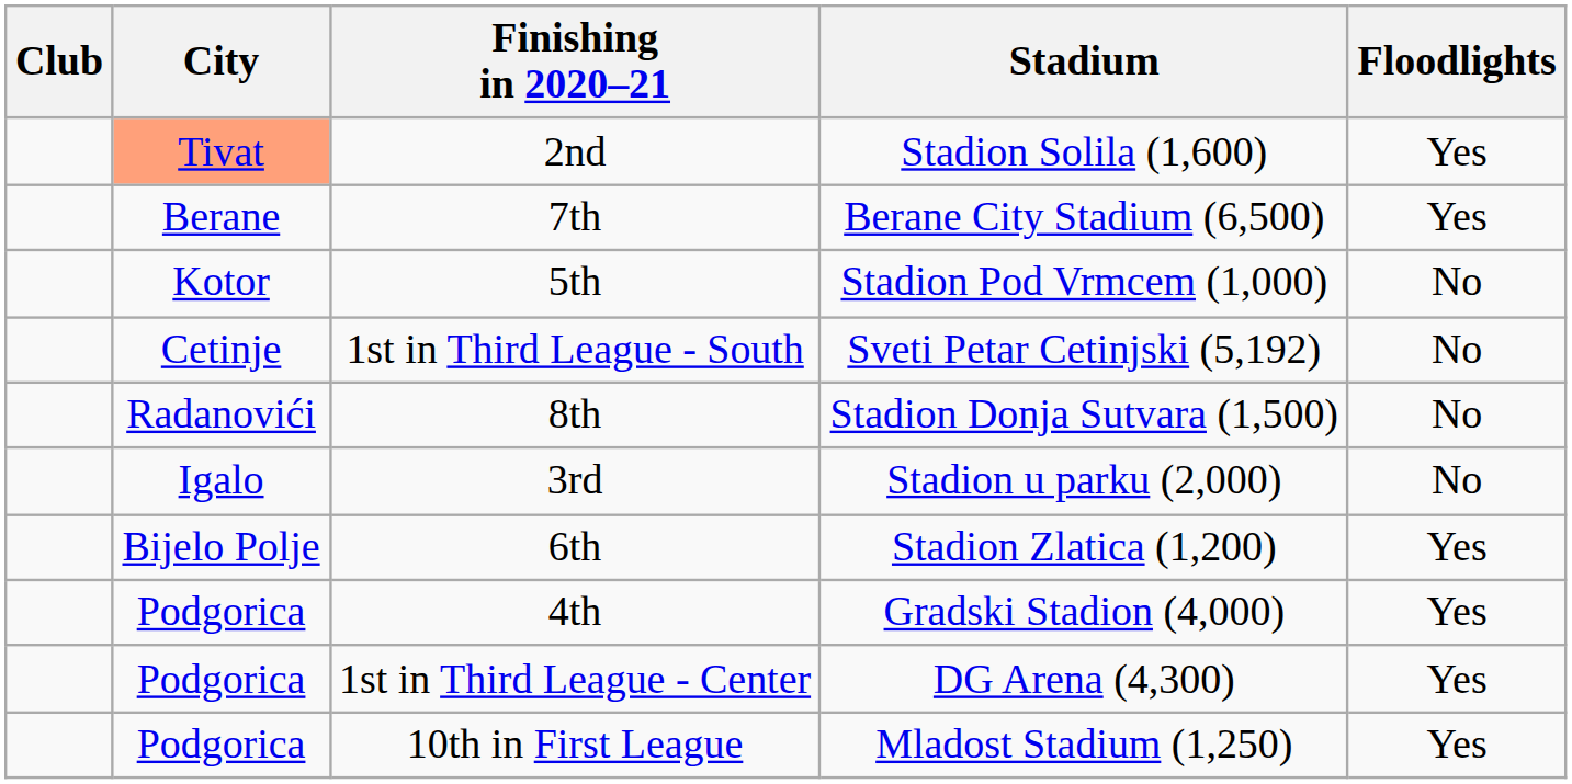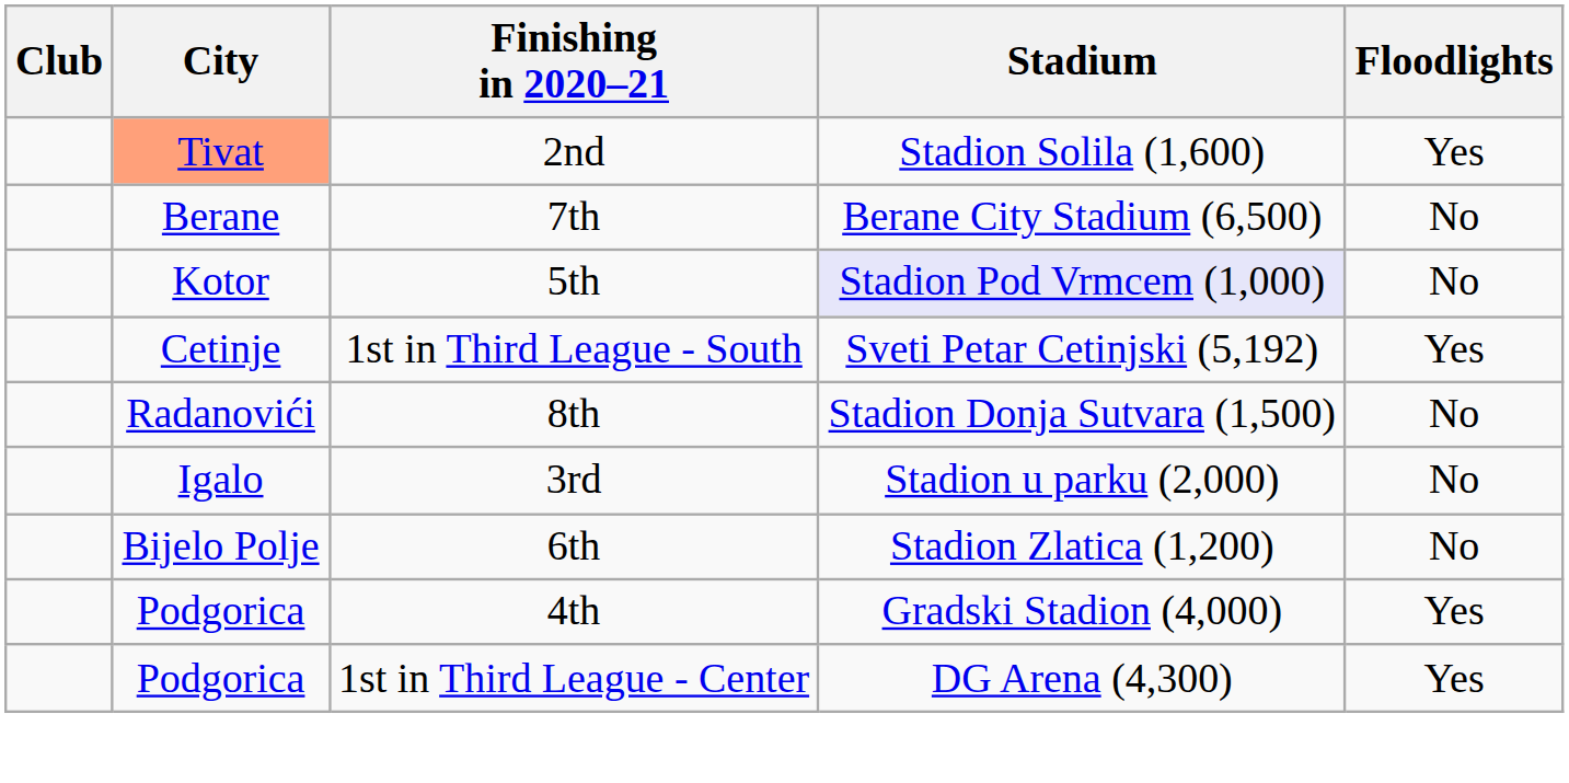 <table class="wikitable sortable" style="text-align:center;">
 <tr>
 <th>Club<br></th>
 <th>City</th>
 <th data-sort-type="number">Finishing <br>in <a href='#'>2020–21</a></th>
 <th>Stadium</th>
 <th>Floodlights</th>
 </tr>
 <tr>
 <td style="text-align:left;"></td>
 <td style="background: lightsalmon;"><a href='#'>Tivat</a></td>
 <td>2nd</td>
 <td><a href='#'>Stadion Solila</a> (1,600)</td>
 <td>Yes</td>
 </tr>
 <tr>
 <td style="text-align:left;"></td>
 <td><a href='#'>Berane</a></td>
 <td>7th</td>
 <td><a href='#'>Berane City Stadium</a> (6,500)</td>
-<td>Yes</td>
+<td>No</td>
 </tr>
 <tr>
 <td style="text-align:left;"></td>
 <td><a href='#'>Kotor</a></td>
 <td>5th</td>
-<td><a href='#'>Stadion Pod Vrmcem</a> (1,000)</td>
+<td style="background: lavender;"><a href='#'>Stadion Pod Vrmcem</a> (1,000)</td>
 <td>No</td>
 </tr>
 <tr>
 <td style="text-align:left;"></td>
 <td><a href='#'>Cetinje</a></td>
 <td>1st in <a href='#'>Third League - South</a> </td>
 <td><a href='#'>Sveti Petar Cetinjski</a> (5,192)</td>
-<td>No</td>
+<td>Yes</td>
 </tr>
 <tr>
 <td style="text-align:left;"></td>
 <td><a href='#'>Radanovići</a></td>
 <td>8th</td>
 <td><a href='#'>Stadion Donja Sutvara</a> (1,500)</td>
 <td>No</td>
 </tr>
 <tr>
 <td style="text-align:left;"></td>
 <td><a href='#'>Igalo</a></td>
 <td>3rd</td>
 <td><a href='#'>Stadion u parku</a> (2,000)</td>
 <td>No</td>
 </tr>
 <tr>
 <td style="text-align:left;"></td>
 <td><a href='#'>Bijelo Polje</a></td>
 <td>6th</td>
 <td><a href='#'>Stadion Zlatica</a> (1,200)</td>
-<td>Yes</td>
+<td>No</td>
 </tr>
 <tr>
 <td style="text-align:left;"></td>
 <td><a href='#'>Podgorica</a></td>
 <td>4th</td>
 <td><a href='#'>Gradski Stadion</a> (4,000)</td>
 <td>Yes</td>
 </tr>
 <tr>
 <td style="text-align:left;"></td>
 <td><a href='#'>Podgorica</a></td>
 <td>1st in <a href='#'>Third League - Center</a> </td>
 <td><a href='#'>DG Arena</a> (4,300)</td>
 <td>Yes</td>
 </tr>
-<tr>
-<td style="text-align:left;"></td>
-<td><a href='#'>Podgorica</a></td>
-<td>10th in <a href='#'>First League</a> </td>
-<td><a href='#'>Mladost Stadium</a> (1,250)</td>
-<td>Yes</td>
-</tr>
 </table>
